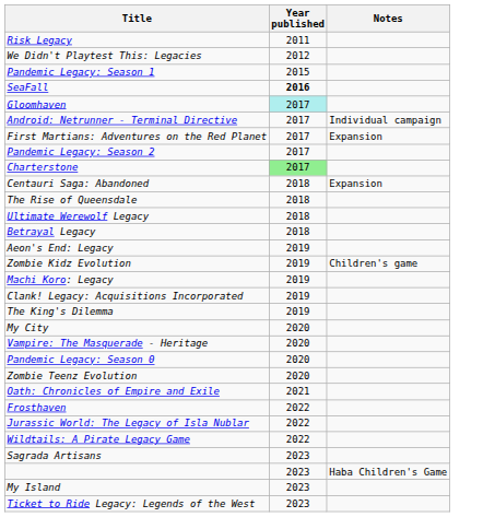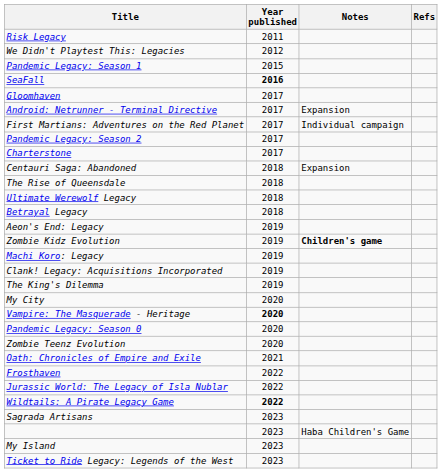 <table class="wikitable sortable">
 <tr>
 <th scope=row>Title</th>
 <th scope=row>Year<br>published</th>
 <th scope=row class="unsortable">Notes</th>
+<th scope=row class="unsortable">Refs</th>
 </tr>
 <tr>
 <td><em><a href='#'>Risk Legacy</a></em></td>
 <td style="text-align: center;">2011</td>
 <td></td>
+<td style="text-align: center;"></td>
 </tr>
 <tr>
 <td><em>We Didn't Playtest This: Legacies</em></td>
 <td style="text-align: center;">2012</td>
 <td></td>
+<td style="text-align: center;"></td>
 </tr>
 <tr>
 <td><em><a href='#'>Pandemic Legacy: Season 1</a></em></td>
 <td style="text-align: center;">2015</td>
 <td></td>
+<td style="text-align: center;"></td>
 </tr>
 <tr>
 <td><em><a href='#'>SeaFall</a></em></td>
 <td style="text-align: center;"><strong>2016</strong></td>
 <td></td>
+<td style="text-align: center;"></td>
 </tr>
 <tr>
 <td><em><a href='#'>Gloomhaven</a></em></td>
-<td style="background: paleturquoise; text-align: center;">2017</td>
+<td style="text-align: center;">2017</td>
 <td></td>
+<td style="text-align: center;"></td>
 </tr>
 <tr>
 <td><em><a href='#'>Android: Netrunner - Terminal Directive</a></em></td>
 <td style="text-align: center;">2017</td>
-<td>Individual campaign</td>
+<td>Expansion</td>
+<td style="text-align: center;"></td>
 </tr>
 <tr>
 <td><em>First Martians: Adventures on the Red Planet</em></td>
 <td style="text-align: center;">2017</td>
-<td>Expansion</td>
+<td>Individual campaign</td>
+<td style="text-align: center;"></td>
 </tr>
 <tr>
 <td><em><a href='#'>Pandemic Legacy: Season 2</a></em></td>
 <td style="text-align: center;">2017</td>
 <td></td>
+<td style="text-align: center;"></td>
 </tr>
 <tr>
 <td><em><a href='#'>Charterstone</a></em></td>
-<td style="background: lightgreen; text-align: center;">2017</td>
+<td style="text-align: center;">2017</td>
 <td></td>
+<td style="text-align: center;"></td>
 </tr>
 <tr>
 <td><em>Centauri Saga: Abandoned</em></td>
 <td style="text-align: center;">2018</td>
 <td>Expansion</td>
+<td style="text-align: center;"></td>
 </tr>
 <tr>
 <td><em>The Rise of Queensdale</em></td>
 <td style="text-align: center;">2018</td>
 <td></td>
+<td style="text-align: center;"></td>
 </tr>
 <tr>
 <td><em><a href='#'>Ultimate Werewolf</a> Legacy</em></td>
 <td style="text-align: center;">2018</td>
 <td></td>
+<td style="text-align: center;"></td>
 </tr>
 <tr>
 <td><em><a href='#'>Betrayal</a> Legacy</em></td>
 <td style="text-align: center;">2018</td>
 <td></td>
+<td style="text-align: center;"></td>
 </tr>
 <tr>
 <td><em>Aeon's End: Legacy</em></td>
 <td style="text-align: center;">2019</td>
 <td></td>
+<td style="text-align: center;"></td>
 </tr>
 <tr>
 <td><em>Zombie Kidz Evolution</em></td>
 <td style="text-align: center;">2019</td>
-<td>Children's game</td>
+<td><strong>Children's game</strong></td>
+<td style="text-align: center;"></td>
 </tr>
 <tr>
 <td><em><a href='#'>Machi Koro</a>: Legacy</em></td>
 <td style="text-align: center;">2019</td>
 <td></td>
+<td style="text-align: center;"></td>
 </tr>
 <tr>
 <td><em>Clank! Legacy: Acquisitions Incorporated</em></td>
 <td style="text-align: center;">2019</td>
 <td></td>
+<td style="text-align: center;"></td>
 </tr>
 <tr>
 <td><em>The King's Dilemma</em></td>
 <td style="text-align: center;">2019</td>
 <td></td>
+<td style="text-align: center;"></td>
 </tr>
 <tr>
 <td><em>My City</em></td>
 <td style="text-align: center;">2020</td>
 <td></td>
+<td style="text-align: center;"></td>
 </tr>
 <tr>
 <td><em><a href='#'>Vampire: The Masquerade</a> - Heritage</em></td>
-<td style="text-align: center;">2020</td>
+<td style="text-align: center;"><strong>2020</strong></td>
 <td></td>
+<td style="text-align: center;"></td>
 </tr>
 <tr>
 <td><em><a href='#'>Pandemic Legacy: Season 0</a></em></td>
 <td style="text-align: center;">2020</td>
 <td></td>
+<td style="text-align: center;"></td>
 </tr>
 <tr>
 <td><em>Zombie Teenz Evolution</em></td>
 <td style="text-align: center;">2020</td>
 <td></td>
+<td style="text-align: center;"></td>
 </tr>
 <tr>
 <td><em><a href='#'>Oath: Chronicles of Empire and Exile</a></em></td>
 <td style="text-align: center;">2021</td>
 <td></td>
+<td style="text-align: center;"></td>
 </tr>
 <tr>
 <td><em><a href='#'>Frosthaven</a></em></td>
 <td style="text-align: center;">2022</td>
 <td></td>
+<td style="text-align: center;"></td>
 </tr>
 <tr>
 <td><em><a href='#'>Jurassic World: The Legacy of Isla Nublar</a></em></td>
 <td style="text-align: center;">2022</td>
 <td></td>
+<td style="text-align: center;"></td>
 </tr>
 <tr>
 <td><em><a href='#'>Wildtails: A Pirate Legacy Game</a></em></td>
-<td style="text-align: center;">2022</td>
+<td style="text-align: center;"><strong>2022</strong></td>
 <td></td>
+<td style="text-align: center;"></td>
 </tr>
 <tr>
 <td><em>Sagrada Artisans</em></td>
 <td style="text-align: center;">2023</td>
 <td></td>
+<td style="text-align: center;"></td>
 </tr>
 <tr>
 <td><em></em></td>
 <td style="text-align: center;">2023</td>
 <td>Haba Children's Game</td>
+<td></td>
 </tr>
 <tr>
 <td><em>My Island</em></td>
 <td style="text-align: center;">2023</td>
 <td></td>
+<td style="text-align: center;"></td>
 </tr>
 <tr>
 <td><em><a href='#'>Ticket to Ride</a> Legacy: Legends of the West</em></td>
 <td style="text-align: center;">2023</td>
 <td></td>
+<td style="text-align: center;"></td>
 </tr>
 </table>
